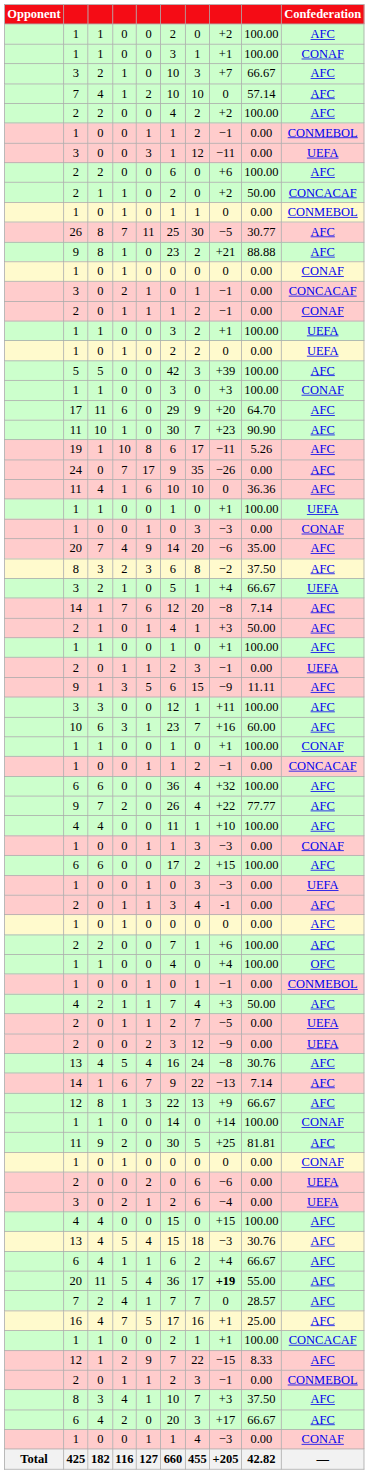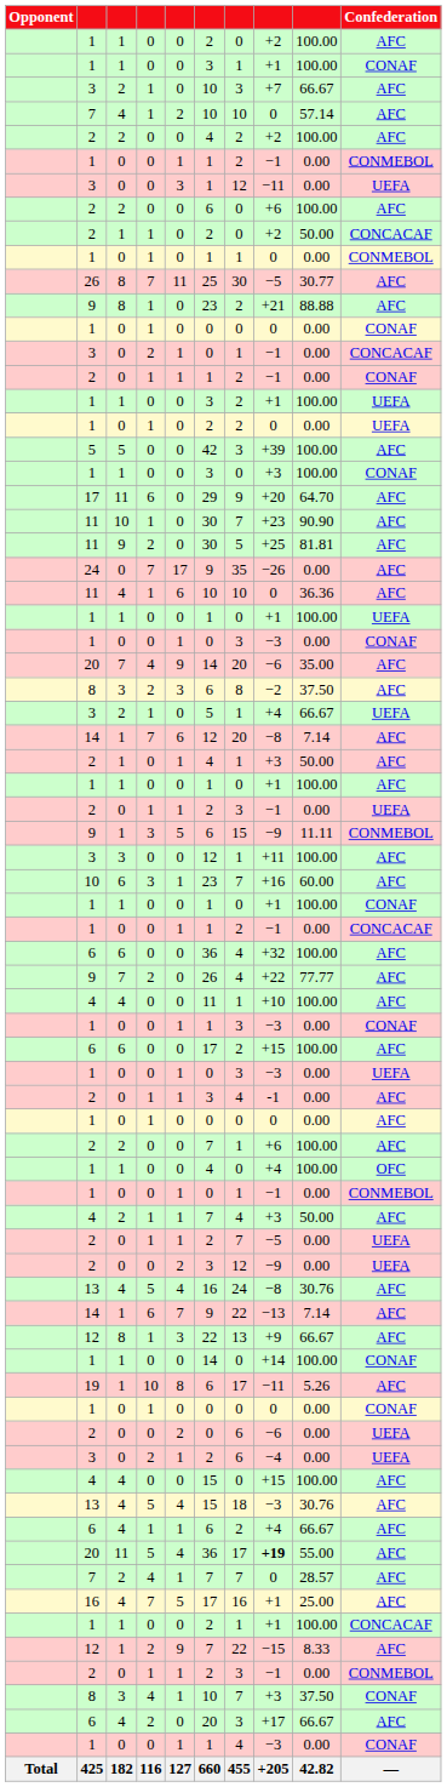 <table class="wikitable sortable collapsible" style="text-align:center;">
 <tr style="color:white">
 <th style="background-color:#F50C15;color:white">Opponent</th>
 <th style="background-color:#F50C15;"></th>
 <th style="background-color:#F50C15;"></th>
 <th style="background-color:#F50C15;"></th>
 <th style="background-color:#F50C15;"></th>
 <th style="background-color:#F50C15;"></th>
 <th style="background-color:#F50C15;"></th>
 <th style="background-color:#F50C15;"></th>
 <th style="background-color:#F50C15;"></th>
 <th style="background-color:#F50C15;color:white">Confederation</th>
 </tr>
 <tr bgcolor=CCFFCC>
 <td style="text-align:left;"></td>
 <td>1</td>
 <td>1</td>
 <td>0</td>
 <td>0</td>
 <td>2</td>
 <td>0</td>
 <td>+2</td>
 <td>100.00</td>
 <td><a href='#'>AFC</a></td>
 </tr>
 <tr bgcolor=CCFFCC>
 <td style="text-align:left;"></td>
 <td>1</td>
 <td>1</td>
 <td>0</td>
 <td>0</td>
 <td>3</td>
 <td>1</td>
 <td>+1</td>
 <td>100.00</td>
 <td><a href='#'>CONAF</a></td>
 </tr>
 <tr bgcolor=CCFFCC>
 <td style="text-align:left;"></td>
 <td>3</td>
 <td>2</td>
 <td>1</td>
 <td>0</td>
 <td>10</td>
 <td>3</td>
 <td>+7</td>
 <td>66.67</td>
 <td><a href='#'>AFC</a></td>
 </tr>
 <tr bgcolor=CCFFCC>
 <td style="text-align:left;"></td>
 <td>7</td>
 <td>4</td>
 <td>1</td>
 <td>2</td>
 <td>10</td>
 <td>10</td>
 <td>0</td>
 <td>57.14</td>
 <td><a href='#'>AFC</a></td>
 </tr>
 <tr bgcolor=CCFFCC>
 <td style="text-align:left;"></td>
 <td>2</td>
 <td>2</td>
 <td>0</td>
 <td>0</td>
 <td>4</td>
 <td>2</td>
 <td>+2</td>
 <td>100.00</td>
 <td><a href='#'>AFC</a></td>
 </tr>
 <tr bgcolor=FFCCCC>
 <td style="text-align:left;"></td>
 <td>1</td>
 <td>0</td>
 <td>0</td>
 <td>1</td>
 <td>1</td>
 <td>2</td>
 <td>−1</td>
 <td>0.00</td>
 <td><a href='#'>CONMEBOL</a></td>
 </tr>
 <tr bgcolor=FFCCCC>
 <td style="text-align:left;"></td>
 <td>3</td>
 <td>0</td>
 <td>0</td>
 <td>3</td>
 <td>1</td>
 <td>12</td>
 <td>−11</td>
 <td>0.00</td>
 <td><a href='#'>UEFA</a></td>
 </tr>
 <tr bgcolor=CCFFCC>
 <td style="text-align:left;"></td>
 <td>2</td>
 <td>2</td>
 <td>0</td>
 <td>0</td>
 <td>6</td>
 <td>0</td>
 <td>+6</td>
 <td>100.00</td>
 <td><a href='#'>AFC</a></td>
 </tr>
 <tr bgcolor=CCFFCC>
 <td style="text-align:left;"></td>
 <td>2</td>
 <td>1</td>
 <td>1</td>
 <td>0</td>
 <td>2</td>
 <td>0</td>
 <td>+2</td>
 <td>50.00</td>
 <td><a href='#'>CONCACAF</a></td>
 </tr>
 <tr bgcolor=FFFACD>
 <td style="text-align:left;"></td>
 <td>1</td>
 <td>0</td>
 <td>1</td>
 <td>0</td>
 <td>1</td>
 <td>1</td>
 <td>0</td>
 <td>0.00</td>
 <td><a href='#'>CONMEBOL</a></td>
 </tr>
 <tr bgcolor=FFCCCC>
 <td style="text-align:left;"></td>
 <td>26</td>
 <td>8</td>
 <td>7</td>
 <td>11</td>
 <td>25</td>
 <td>30</td>
 <td>−5</td>
 <td>30.77</td>
 <td><a href='#'>AFC</a></td>
 </tr>
 <tr bgcolor=CCFFCC>
 <td style="text-align:left;"></td>
 <td>9</td>
 <td>8</td>
 <td>1</td>
 <td>0</td>
 <td>23</td>
 <td>2</td>
 <td>+21</td>
 <td>88.88</td>
 <td><a href='#'>AFC</a></td>
 </tr>
 <tr bgcolor=FFFACD>
 <td style="text-align:left;"></td>
 <td>1</td>
 <td>0</td>
 <td>1</td>
 <td>0</td>
 <td>0</td>
 <td>0</td>
 <td>0</td>
 <td>0.00</td>
 <td><a href='#'>CONAF</a></td>
 </tr>
 <tr bgcolor=FFCCCC>
 <td style="text-align:left;"></td>
 <td>3</td>
 <td>0</td>
 <td>2</td>
 <td>1</td>
 <td>0</td>
 <td>1</td>
 <td>−1</td>
 <td>0.00</td>
 <td><a href='#'>CONCACAF</a></td>
 </tr>
 <tr bgcolor=FFCCCC>
 <td style="text-align:left;"></td>
 <td>2</td>
 <td>0</td>
 <td>1</td>
 <td>1</td>
 <td>1</td>
 <td>2</td>
 <td>−1</td>
 <td>0.00</td>
 <td><a href='#'>CONAF</a></td>
 </tr>
 <tr bgcolor=CCFFCC>
 <td style="text-align:left;"></td>
 <td>1</td>
 <td>1</td>
 <td>0</td>
 <td>0</td>
 <td>3</td>
 <td>2</td>
 <td>+1</td>
 <td>100.00</td>
 <td><a href='#'>UEFA</a></td>
 </tr>
 <tr bgcolor=FFFACD>
 <td style="text-align:left;"></td>
 <td>1</td>
 <td>0</td>
 <td>1</td>
 <td>0</td>
 <td>2</td>
 <td>2</td>
 <td>0</td>
 <td>0.00</td>
 <td><a href='#'>UEFA</a></td>
 </tr>
 <tr bgcolor=CCFFCC>
 <td style="text-align:left;"></td>
 <td>5</td>
 <td>5</td>
 <td>0</td>
 <td>0</td>
 <td>42</td>
 <td>3</td>
 <td>+39</td>
 <td>100.00</td>
 <td><a href='#'>AFC</a></td>
 </tr>
 <tr bgcolor=CCFFCC>
 <td style="text-align:left;"></td>
 <td>1</td>
 <td>1</td>
 <td>0</td>
 <td>0</td>
 <td>3</td>
 <td>0</td>
 <td>+3</td>
 <td>100.00</td>
 <td><a href='#'>CONAF</a></td>
 </tr>
 <tr bgcolor=CCFFCC>
 <td style="text-align:left;"></td>
 <td>17</td>
 <td>11</td>
 <td>6</td>
 <td>0</td>
 <td>29</td>
 <td>9</td>
 <td>+20</td>
 <td>64.70</td>
 <td><a href='#'>AFC</a></td>
 </tr>
 <tr bgcolor=CCFFCC>
 <td style="text-align:left;"></td>
 <td>11</td>
 <td>10</td>
 <td>1</td>
 <td>0</td>
 <td>30</td>
 <td>7</td>
 <td>+23</td>
 <td>90.90</td>
 <td><a href='#'>AFC</a></td>
 </tr>
-<tr bgcolor=FFCCCC>
+<tr bgcolor=CCFFCC>
 <td style="text-align:left;"></td>
-<td>19</td>
-<td>1</td>
-<td>10</td>
-<td>8</td>
-<td>6</td>
-<td>17</td>
-<td>−11</td>
-<td>5.26</td>
+<td>11</td>
+<td>9</td>
+<td>2</td>
+<td>0</td>
+<td>30</td>
+<td>5</td>
+<td>+25</td>
+<td>81.81</td>
 <td><a href='#'>AFC</a></td>
 </tr>
 <tr bgcolor=FFCCCC>
 <td style="text-align:left;"></td>
 <td>24</td>
 <td>0</td>
 <td>7</td>
 <td>17</td>
 <td>9</td>
 <td>35</td>
 <td>−26</td>
 <td>0.00</td>
 <td><a href='#'>AFC</a></td>
 </tr>
 <tr bgcolor=FFCCCC>
 <td style="text-align:left;"></td>
 <td>11</td>
 <td>4</td>
 <td>1</td>
 <td>6</td>
 <td>10</td>
 <td>10</td>
 <td>0</td>
 <td>36.36</td>
 <td><a href='#'>AFC</a></td>
 </tr>
 <tr bgcolor=CCFFCC>
 <td style="text-align:left;"></td>
 <td>1</td>
 <td>1</td>
 <td>0</td>
 <td>0</td>
 <td>1</td>
 <td>0</td>
 <td>+1</td>
 <td>100.00</td>
 <td><a href='#'>UEFA</a></td>
 </tr>
 <tr bgcolor=FFCCCC>
 <td style="text-align:left;"></td>
 <td>1</td>
 <td>0</td>
 <td>0</td>
 <td>1</td>
 <td>0</td>
 <td>3</td>
 <td>−3</td>
 <td>0.00</td>
 <td><a href='#'>CONAF</a></td>
 </tr>
 <tr bgcolor=FFCCCC>
 <td style="text-align:left;"></td>
 <td>20</td>
 <td>7</td>
 <td>4</td>
 <td>9</td>
 <td>14</td>
 <td>20</td>
 <td>−6</td>
 <td>35.00</td>
 <td><a href='#'>AFC</a></td>
 </tr>
 <tr bgcolor=FFFACD>
 <td style="text-align:left;"></td>
 <td>8</td>
 <td>3</td>
 <td>2</td>
 <td>3</td>
 <td>6</td>
 <td>8</td>
 <td>−2</td>
 <td>37.50</td>
 <td><a href='#'>AFC</a></td>
 </tr>
 <tr bgcolor=CCFFCC>
 <td style="text-align:left;"></td>
 <td>3</td>
 <td>2</td>
 <td>1</td>
 <td>0</td>
 <td>5</td>
 <td>1</td>
 <td>+4</td>
 <td>66.67</td>
 <td><a href='#'>UEFA</a></td>
 </tr>
 <tr bgcolor=FFCCCC>
 <td style="text-align:left;"></td>
 <td>14</td>
 <td>1</td>
 <td>7</td>
 <td>6</td>
 <td>12</td>
 <td>20</td>
 <td>−8</td>
 <td>7.14</td>
 <td><a href='#'>AFC</a></td>
 </tr>
 <tr bgcolor=FFCCCC>
 <td style="text-align:left;"></td>
 <td>2</td>
 <td>1</td>
 <td>0</td>
 <td>1</td>
 <td>4</td>
 <td>1</td>
 <td>+3</td>
 <td>50.00</td>
 <td><a href='#'>AFC</a></td>
 </tr>
 <tr bgcolor=CCFFCC>
 <td style="text-align:left;"></td>
 <td>1</td>
 <td>1</td>
 <td>0</td>
 <td>0</td>
 <td>1</td>
 <td>0</td>
 <td>+1</td>
 <td>100.00</td>
 <td><a href='#'>AFC</a></td>
 </tr>
 <tr bgcolor=FFCCCC>
 <td style="text-align:left;"></td>
 <td>2</td>
 <td>0</td>
 <td>1</td>
 <td>1</td>
 <td>2</td>
 <td>3</td>
 <td>−1</td>
 <td>0.00</td>
 <td><a href='#'>UEFA</a></td>
 </tr>
 <tr bgcolor=FFCCCC>
 <td style="text-align:left;"></td>
 <td>9</td>
 <td>1</td>
 <td>3</td>
 <td>5</td>
 <td>6</td>
 <td>15</td>
 <td>−9</td>
 <td>11.11</td>
-<td><a href='#'>AFC</a></td>
+<td><a href='#'>CONMEBOL</a></td>
 </tr>
 <tr bgcolor=CCFFCC>
 <td style="text-align:left;"></td>
 <td>3</td>
 <td>3</td>
 <td>0</td>
 <td>0</td>
 <td>12</td>
 <td>1</td>
 <td>+11</td>
 <td>100.00</td>
 <td><a href='#'>AFC</a></td>
 </tr>
 <tr bgcolor=CCFFCC>
 <td style="text-align:left;"></td>
 <td>10</td>
 <td>6</td>
 <td>3</td>
 <td>1</td>
 <td>23</td>
 <td>7</td>
 <td>+16</td>
 <td>60.00</td>
 <td><a href='#'>AFC</a></td>
 </tr>
 <tr bgcolor=CCFFCC>
 <td style="text-align:left;"></td>
 <td>1</td>
 <td>1</td>
 <td>0</td>
 <td>0</td>
 <td>1</td>
 <td>0</td>
 <td>+1</td>
 <td>100.00</td>
 <td><a href='#'>CONAF</a></td>
 </tr>
 <tr bgcolor=FFCCCC>
 <td style="text-align:left;"></td>
 <td>1</td>
 <td>0</td>
 <td>0</td>
 <td>1</td>
 <td>1</td>
 <td>2</td>
 <td>−1</td>
 <td>0.00</td>
 <td><a href='#'>CONCACAF</a></td>
 </tr>
 <tr bgcolor=CCFFCC>
 <td style="text-align:left;"></td>
 <td>6</td>
 <td>6</td>
 <td>0</td>
 <td>0</td>
 <td>36</td>
 <td>4</td>
 <td>+32</td>
 <td>100.00</td>
 <td><a href='#'>AFC</a></td>
 </tr>
 <tr bgcolor=CCFFCC>
 <td style="text-align:left;"></td>
 <td>9</td>
 <td>7</td>
 <td>2</td>
 <td>0</td>
 <td>26</td>
 <td>4</td>
 <td>+22</td>
 <td>77.77</td>
 <td><a href='#'>AFC</a></td>
 </tr>
 <tr bgcolor=CCFFCC>
 <td style="text-align:left;"></td>
 <td>4</td>
 <td>4</td>
 <td>0</td>
 <td>0</td>
 <td>11</td>
 <td>1</td>
 <td>+10</td>
 <td>100.00</td>
 <td><a href='#'>AFC</a></td>
 </tr>
 <tr bgcolor=FFCCCC>
 <td style="text-align:left;"></td>
 <td>1</td>
 <td>0</td>
 <td>0</td>
 <td>1</td>
 <td>1</td>
 <td>3</td>
 <td>−3</td>
 <td>0.00</td>
 <td><a href='#'>CONAF</a></td>
 </tr>
 <tr bgcolor=CCFFCC>
 <td style="text-align:left;"></td>
 <td>6</td>
 <td>6</td>
 <td>0</td>
 <td>0</td>
 <td>17</td>
 <td>2</td>
 <td>+15</td>
 <td>100.00</td>
 <td><a href='#'>AFC</a></td>
 </tr>
 <tr bgcolor=FFCCCC>
 <td style="text-align:left;"></td>
 <td>1</td>
 <td>0</td>
 <td>0</td>
 <td>1</td>
 <td>0</td>
 <td>3</td>
 <td>−3</td>
 <td>0.00</td>
 <td><a href='#'>UEFA</a></td>
 </tr>
 <tr bgcolor=FFCCCC>
 <td style="text-align:left;"></td>
 <td>2</td>
 <td>0</td>
 <td>1</td>
 <td>1</td>
 <td>3</td>
 <td>4</td>
 <td>-1</td>
 <td>0.00</td>
 <td><a href='#'>AFC</a></td>
 </tr>
 <tr bgcolor=FFFACD>
 <td style="text-align:left;"></td>
 <td>1</td>
 <td>0</td>
 <td>1</td>
 <td>0</td>
 <td>0</td>
 <td>0</td>
 <td>0</td>
 <td>0.00</td>
 <td><a href='#'>AFC</a></td>
 </tr>
 <tr bgcolor=CCFFCC>
 <td style="text-align:left;"></td>
 <td>2</td>
 <td>2</td>
 <td>0</td>
 <td>0</td>
 <td>7</td>
 <td>1</td>
 <td>+6</td>
 <td>100.00</td>
 <td><a href='#'>AFC</a></td>
 </tr>
 <tr bgcolor=CCFFCC>
 <td style="text-align:left;"></td>
 <td>1</td>
 <td>1</td>
 <td>0</td>
 <td>0</td>
 <td>4</td>
 <td>0</td>
 <td>+4</td>
 <td>100.00</td>
 <td><a href='#'>OFC</a></td>
 </tr>
 <tr bgcolor=FFCCCC>
 <td style="text-align:left;"></td>
 <td>1</td>
 <td>0</td>
 <td>0</td>
 <td>1</td>
 <td>0</td>
 <td>1</td>
 <td>−1</td>
 <td>0.00</td>
 <td><a href='#'>CONMEBOL</a></td>
 </tr>
 <tr bgcolor=CCFFCC>
 <td style="text-align:left;"></td>
 <td>4</td>
 <td>2</td>
 <td>1</td>
 <td>1</td>
 <td>7</td>
 <td>4</td>
 <td>+3</td>
 <td>50.00</td>
 <td><a href='#'>AFC</a></td>
 </tr>
 <tr bgcolor=FFCCCC>
 <td style="text-align:left;"></td>
 <td>2</td>
 <td>0</td>
 <td>1</td>
 <td>1</td>
 <td>2</td>
 <td>7</td>
 <td>−5</td>
 <td>0.00</td>
 <td><a href='#'>UEFA</a></td>
 </tr>
 <tr bgcolor=FFCCCC>
 <td style="text-align:left;"></td>
 <td>2</td>
 <td>0</td>
 <td>0</td>
 <td>2</td>
 <td>3</td>
 <td>12</td>
 <td>−9</td>
 <td>0.00</td>
 <td><a href='#'>UEFA</a></td>
 </tr>
 <tr bgcolor=CCFFCC>
 <td style="text-align:left;"></td>
 <td>13</td>
 <td>4</td>
 <td>5</td>
 <td>4</td>
 <td>16</td>
 <td>24</td>
 <td>−8</td>
 <td>30.76</td>
 <td><a href='#'>AFC</a></td>
 </tr>
 <tr bgcolor=FFCCCC>
 <td style="text-align:left;"></td>
 <td>14</td>
 <td>1</td>
 <td>6</td>
 <td>7</td>
 <td>9</td>
 <td>22</td>
 <td>−13</td>
 <td>7.14</td>
 <td><a href='#'>AFC</a></td>
 </tr>
 <tr bgcolor=CCFFCC>
 <td style="text-align:left;"></td>
 <td>12</td>
 <td>8</td>
 <td>1</td>
 <td>3</td>
 <td>22</td>
 <td>13</td>
 <td>+9</td>
 <td>66.67</td>
 <td><a href='#'>AFC</a></td>
 </tr>
 <tr bgcolor=CCFFCC>
 <td style="text-align:left;"></td>
 <td>1</td>
 <td>1</td>
 <td>0</td>
 <td>0</td>
 <td>14</td>
 <td>0</td>
 <td>+14</td>
 <td>100.00</td>
 <td><a href='#'>CONAF</a></td>
 </tr>
-<tr bgcolor=CCFFCC>
+<tr bgcolor=FFCCCC>
 <td style="text-align:left;"></td>
-<td>11</td>
-<td>9</td>
-<td>2</td>
-<td>0</td>
-<td>30</td>
-<td>5</td>
-<td>+25</td>
-<td>81.81</td>
+<td>19</td>
+<td>1</td>
+<td>10</td>
+<td>8</td>
+<td>6</td>
+<td>17</td>
+<td>−11</td>
+<td>5.26</td>
 <td><a href='#'>AFC</a></td>
 </tr>
 <tr bgcolor=FFFACD>
 <td style="text-align:left;"></td>
 <td>1</td>
 <td>0</td>
 <td>1</td>
 <td>0</td>
 <td>0</td>
 <td>0</td>
 <td>0</td>
 <td>0.00</td>
 <td><a href='#'>CONAF</a></td>
 </tr>
 <tr bgcolor=FFCCCC>
 <td style="text-align:left;"></td>
 <td>2</td>
 <td>0</td>
 <td>0</td>
 <td>2</td>
 <td>0</td>
 <td>6</td>
 <td>−6</td>
 <td>0.00</td>
 <td><a href='#'>UEFA</a></td>
 </tr>
 <tr bgcolor=FFCCCC>
 <td style="text-align:left;"></td>
 <td>3</td>
 <td>0</td>
 <td>2</td>
 <td>1</td>
 <td>2</td>
 <td>6</td>
 <td>−4</td>
 <td>0.00</td>
 <td><a href='#'>UEFA</a></td>
 </tr>
 <tr bgcolor=CCFFCC>
 <td style="text-align:left;"></td>
 <td>4</td>
 <td>4</td>
 <td>0</td>
 <td>0</td>
 <td>15</td>
 <td>0</td>
 <td>+15</td>
 <td>100.00</td>
 <td><a href='#'>AFC</a></td>
 </tr>
 <tr bgcolor=FFFACD>
 <td style="text-align:left;"></td>
 <td>13</td>
 <td>4</td>
 <td>5</td>
 <td>4</td>
 <td>15</td>
 <td>18</td>
 <td>−3</td>
 <td>30.76</td>
 <td><a href='#'>AFC</a></td>
 </tr>
 <tr bgcolor=CCFFCC>
 <td style="text-align:left;"></td>
 <td>6</td>
 <td>4</td>
 <td>1</td>
 <td>1</td>
 <td>6</td>
 <td>2</td>
 <td>+4</td>
 <td>66.67</td>
 <td><a href='#'>AFC</a></td>
 </tr>
 <tr bgcolor=CCFFCC>
 <td style="text-align:left;"></td>
 <td>20</td>
 <td>11</td>
 <td>5</td>
 <td>4</td>
 <td>36</td>
 <td>17</td>
 <td><strong>+19</strong></td>
 <td>55.00</td>
 <td><a href='#'>AFC</a></td>
 </tr>
 <tr bgcolor=CCFFCC>
 <td style="text-align:left;"></td>
 <td>7</td>
 <td>2</td>
 <td>4</td>
 <td>1</td>
 <td>7</td>
 <td>7</td>
 <td>0</td>
 <td>28.57</td>
 <td><a href='#'>AFC</a></td>
 </tr>
 <tr bgcolor=FFFACD>
 <td style="text-align:left;"></td>
 <td>16</td>
 <td>4</td>
 <td>7</td>
 <td>5</td>
 <td>17</td>
 <td>16</td>
 <td>+1</td>
 <td>25.00</td>
 <td><a href='#'>AFC</a></td>
 </tr>
 <tr bgcolor=CCFFCC>
 <td style="text-align:left;"></td>
 <td>1</td>
 <td>1</td>
 <td>0</td>
 <td>0</td>
 <td>2</td>
 <td>1</td>
 <td>+1</td>
 <td>100.00</td>
 <td><a href='#'>CONCACAF</a></td>
 </tr>
 <tr bgcolor=FFCCCC>
 <td style="text-align:left;"></td>
 <td>12</td>
 <td>1</td>
 <td>2</td>
 <td>9</td>
 <td>7</td>
 <td>22</td>
 <td>−15</td>
 <td>8.33</td>
 <td><a href='#'>AFC</a></td>
 </tr>
 <tr bgcolor=FFCCCC>
 <td style="text-align:left;"></td>
 <td>2</td>
 <td>0</td>
 <td>1</td>
 <td>1</td>
 <td>2</td>
 <td>3</td>
 <td>−1</td>
 <td>0.00</td>
 <td><a href='#'>CONMEBOL</a></td>
 </tr>
 <tr bgcolor=CCFFCC>
 <td style="text-align:left;"></td>
 <td>8</td>
 <td>3</td>
 <td>4</td>
 <td>1</td>
 <td>10</td>
 <td>7</td>
 <td>+3</td>
 <td>37.50</td>
-<td><a href='#'>AFC</a></td>
+<td><a href='#'>CONAF</a></td>
 </tr>
 <tr bgcolor=CCFFCC>
 <td style="text-align:left;"></td>
 <td>6</td>
 <td>4</td>
 <td>2</td>
 <td>0</td>
 <td>20</td>
 <td>3</td>
 <td>+17</td>
 <td>66.67</td>
 <td><a href='#'>AFC</a></td>
 </tr>
 <tr bgcolor=FFCCCC>
 <td style="text-align:left;"></td>
 <td>1</td>
 <td>0</td>
 <td>0</td>
 <td>1</td>
 <td>1</td>
 <td>4</td>
 <td>−3</td>
 <td>0.00</td>
 <td><a href='#'>CONAF</a></td>
 </tr>
 <tr>
 <th>Total</th>
 <th>425</th>
 <th>182</th>
 <th>116</th>
 <th>127</th>
 <th>660</th>
 <th>455</th>
 <th>+205</th>
 <th>42.82</th>
 <th>—</th>
 </tr>
 </table>
